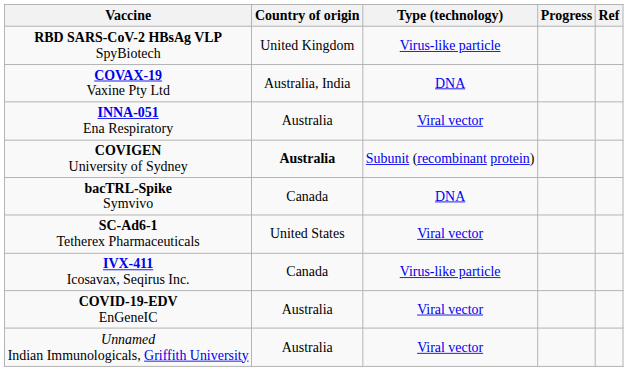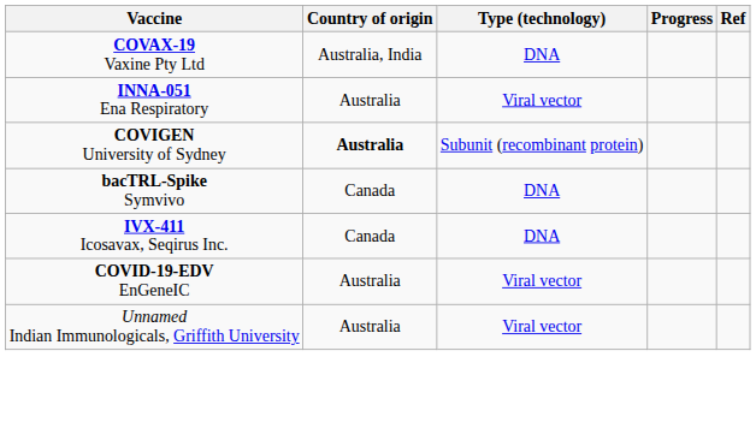 <table class="wikitable"  style="text-align:center";>
 <tr>
 <th>Vaccine</th>
 <th>Country of origin</th>
 <th>Type (technology)</th>
 <th>Progress</th>
 <th>Ref</th>
-</tr>
-<tr>
-<td><strong>RBD SARS-CoV-2 HBsAg VLP</strong><br>SpyBiotech</td>
-<td>United Kingdom</td>
-<td><a href='#'>Virus-like particle</a></td>
-<td></td>
-<td></td>
 </tr>
 <tr>
 <td><strong><a href='#'>COVAX-19</a></strong><br>Vaxine Pty Ltd</td>
 <td>Australia, India</td>
 <td><a href='#'>DNA</a></td>
 <td></td>
 <td></td>
 </tr>
 <tr>
 <td><strong><a href='#'>INNA-051</a></strong><br>Ena Respiratory</td>
 <td>Australia</td>
 <td><a href='#'>Viral vector</a></td>
 <td></td>
 <td></td>
 </tr>
 <tr>
 <td><strong>COVIGEN</strong><br>University of Sydney</td>
 <td><strong>Australia</strong></td>
 <td><a href='#'>Subunit</a> (<a href='#'>recombinant</a> <a href='#'>protein</a>)</td>
 <td></td>
 <td></td>
 </tr>
 <tr>
 <td><strong>bacTRL-Spike</strong><br>Symvivo</td>
 <td>Canada</td>
 <td><a href='#'>DNA</a></td>
 <td></td>
 <td></td>
 </tr>
 <tr>
-<td><strong>SC-Ad6-1</strong><br>Tetherex Pharmaceuticals</td>
-<td>United States</td>
-<td><a href='#'>Viral vector</a></td>
-<td></td>
-<td></td>
-</tr>
-<tr>
 <td><strong><a href='#'>IVX-411</a></strong><br>Icosavax, Seqirus Inc.</td>
 <td>Canada</td>
-<td><a href='#'>Virus-like particle</a></td>
+<td><a href='#'>DNA</a></td>
 <td></td>
 <td></td>
 </tr>
 <tr>
 <td><strong>COVID-19-EDV</strong><br> EnGeneIC</td>
 <td>Australia</td>
 <td><a href='#'>Viral vector</a></td>
 <td></td>
 <td></td>
 </tr>
 <tr>
 <td><em>Unnamed</em><br> Indian Immunologicals, <a href='#'>Griffith University</a></td>
 <td>Australia</td>
 <td><a href='#'>Viral vector</a></td>
 <td></td>
 <td></td>
 </tr>
 </table>
